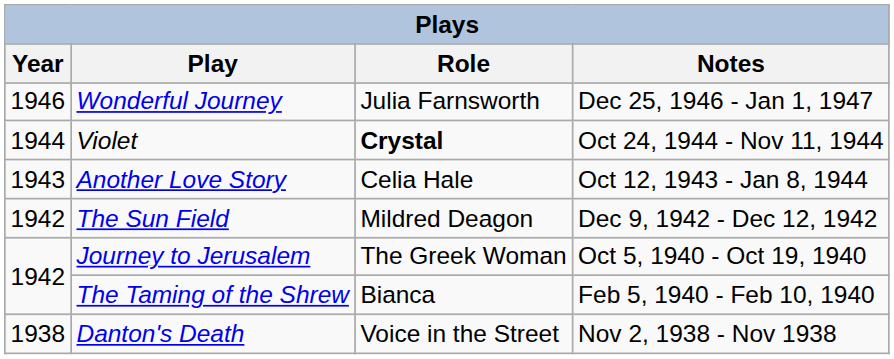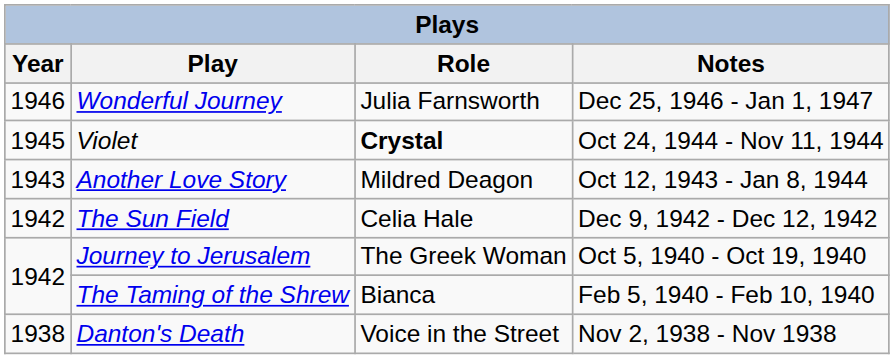 <table class="wikitable" style="font-size: 90%;">
 <tr>
 <th colspan="4" style="background: LightSteelBlue;">Plays</th>
 </tr>
 <tr>
 <th>Year</th>
 <th>Play</th>
 <th>Role</th>
 <th>Notes</th>
 </tr>
 <tr>
 <td>1946</td>
 <td><em><a href='#'>Wonderful Journey</a></em></td>
 <td>Julia Farnsworth</td>
 <td>Dec 25, 1946 - Jan 1, 1947</td>
 </tr>
 <tr>
-<td>1944</td>
+<td>1945</td>
 <td><em>Violet</em></td>
 <td><strong>Crystal</strong></td>
 <td>Oct 24, 1944 - Nov 11, 1944</td>
 </tr>
 <tr>
 <td>1943</td>
 <td><em><a href='#'>Another Love Story</a></em></td>
-<td>Celia Hale</td>
+<td>Mildred Deagon</td>
 <td>Oct 12, 1943 - Jan 8, 1944</td>
 </tr>
 <tr>
 <td>1942</td>
 <td><em><a href='#'>The Sun Field</a></em></td>
-<td>Mildred Deagon</td>
+<td>Celia Hale</td>
 <td>Dec 9, 1942 - Dec 12, 1942</td>
 </tr>
 <tr>
 <td rowspan=2>1942</td>
 <td><em><a href='#'>Journey to Jerusalem</a></em></td>
 <td>The Greek Woman</td>
 <td>Oct 5, 1940 - Oct 19, 1940</td>
 </tr>
 <tr>
 <td><em><a href='#'>The Taming of the Shrew</a></em></td>
 <td>Bianca</td>
 <td>Feb 5, 1940 - Feb 10, 1940</td>
 </tr>
 <tr>
 <td>1938</td>
 <td><em><a href='#'>Danton's Death</a></em></td>
 <td>Voice in the Street</td>
 <td>Nov 2, 1938 - Nov 1938</td>
 </tr>
 </table>
